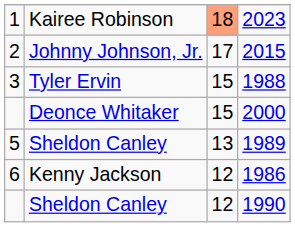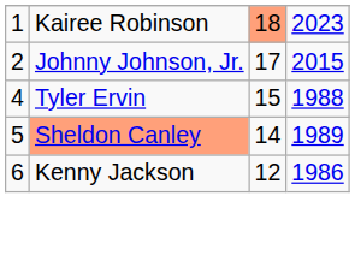 <table class="wikitable">
 <tr>
 </tr>
 <tr>
 <td>1</td>
 <td>Kairee Robinson</td>
 <td style="background: lightsalmon;">18</td>
 <td><a href='#'>2023</a></td>
 </tr>
 <tr>
 <td>2</td>
 <td><a href='#'>Johnny Johnson, Jr.</a></td>
 <td>17</td>
 <td><a href='#'>2015</a></td>
 </tr>
 <tr>
-<td>3</td>
+<td>4</td>
 <td><a href='#'>Tyler Ervin</a></td>
 <td>15</td>
 <td><a href='#'>1988</a></td>
 </tr>
 <tr>
-<td></td>
-<td><a href='#'>Deonce Whitaker</a></td>
-<td>15</td>
-<td><a href='#'>2000</a></td>
-</tr>
-<tr>
 <td>5</td>
-<td><a href='#'>Sheldon Canley</a></td>
-<td>13</td>
+<td style="background: lightsalmon;"><a href='#'>Sheldon Canley</a></td>
+<td>14</td>
 <td><a href='#'>1989</a></td>
 </tr>
 <tr>
 <td>6</td>
 <td>Kenny Jackson</td>
 <td>12</td>
 <td><a href='#'>1986</a></td>
 </tr>
-<tr>
-<td></td>
-<td><a href='#'>Sheldon Canley</a></td>
-<td>12</td>
-<td><a href='#'>1990</a></td>
-</tr>
 </table>
